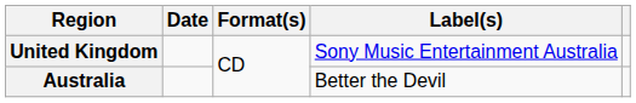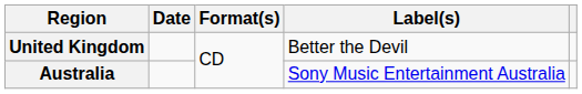 <table class="wikitable plainrowheaders">
 <tr>
 <th scope="col">Region</th>
 <th scope="col">Date</th>
 <th scope="col">Format(s)</th>
 <th scope="col">Label(s)</th>
 <th scope="col"></th>
 </tr>
 <tr>
 <th scope="row">United Kingdom</th>
 <td></td>
 <td rowspan="2">CD</td>
-<td><a href='#'>Sony Music Entertainment Australia</a></td>
+<td>Better the Devil</td>
 <td></td>
 </tr>
 <tr>
 <th scope="row">Australia</th>
 <td></td>
-<td>Better the Devil</td>
+<td><a href='#'>Sony Music Entertainment Australia</a></td>
 <td></td>
 </tr>
 </table>
